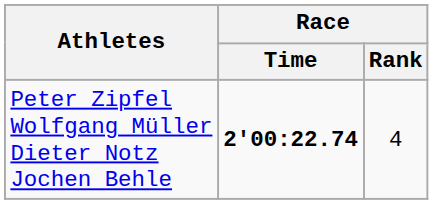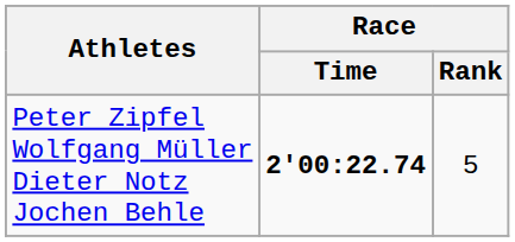 <table class="wikitable" border="1" style="font-size:90%">
 <tr>
 <th rowspan=2>Athletes</th>
 <th colspan=2>Race</th>
 </tr>
 <tr>
 <th>Time</th>
 <th>Rank</th>
 </tr>
 <tr>
 <td><a href='#'>Peter Zipfel</a><br><a href='#'>Wolfgang Müller</a><br><a href='#'>Dieter Notz</a><br><a href='#'>Jochen Behle</a></td>
 <td align=center><strong>2'00:22.74</strong></td>
-<td align=center>4</td>
+<td align=center>5</td>
 </tr>
 </table>
